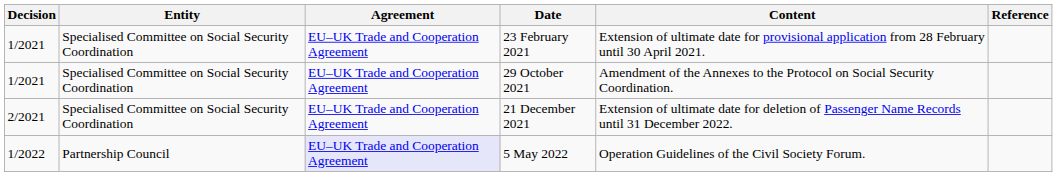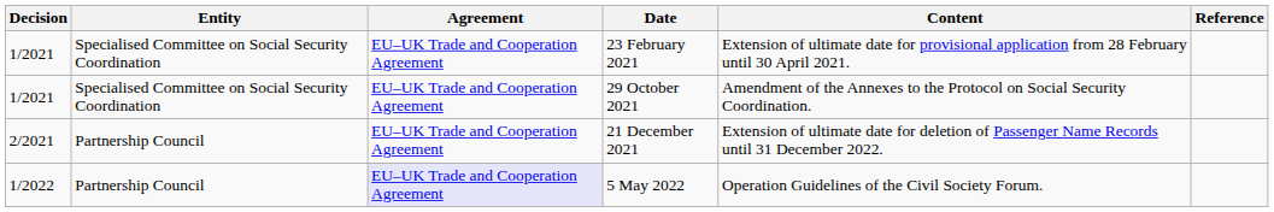 <table class="wikitable sortable">
 <tr>
 <th>Decision</th>
 <th>Entity</th>
 <th>Agreement</th>
 <th>Date</th>
 <th>Content</th>
 <th>Reference</th>
 </tr>
 <tr>
 <td>1/2021</td>
 <td>Specialised Committee on Social Security Coordination</td>
 <td><a href='#'>EU–UK Trade and Cooperation Agreement</a></td>
 <td>23 February 2021</td>
 <td>Extension of ultimate date for <a href='#'>provisional application</a> from 28 February until 30 April 2021.</td>
 <td></td>
 </tr>
 <tr>
 <td>1/2021</td>
 <td>Specialised Committee on Social Security Coordination</td>
 <td><a href='#'>EU–UK Trade and Cooperation Agreement</a></td>
 <td>29 October 2021</td>
 <td>Amendment of the Annexes to the Protocol on Social Security Coordination.</td>
 <td></td>
 </tr>
 <tr>
 <td>2/2021</td>
-<td>Specialised Committee on Social Security Coordination</td>
+<td>Partnership Council</td>
 <td><a href='#'>EU–UK Trade and Cooperation Agreement</a></td>
 <td>21 December 2021</td>
 <td>Extension of ultimate date for deletion of <a href='#'>Passenger Name Records</a> until 31 December 2022.</td>
 <td></td>
 </tr>
 <tr>
 <td>1/2022</td>
 <td>Partnership Council</td>
 <td style="background: lavender;"><a href='#'>EU–UK Trade and Cooperation Agreement</a></td>
 <td>5 May 2022</td>
 <td>Operation Guidelines of the Civil Society Forum.</td>
 <td></td>
 </tr>
 </table>
